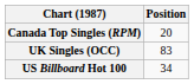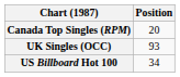 <table class="wikitable sortable plainrowheaders" style="text-align:center">
 <tr>
 <th>Chart (1987)</th>
 <th>Position</th>
 </tr>
 <tr>
 <th scope="row">Canada Top Singles (<em>RPM</em>)</th>
 <td>20</td>
 </tr>
 <tr>
 <th scope="row">UK Singles (OCC)</th>
-<td>83</td>
+<td>93</td>
 </tr>
 <tr>
 <th scope="row">US <em>Billboard</em> Hot 100</th>
 <td>34</td>
 </tr>
 </table>
